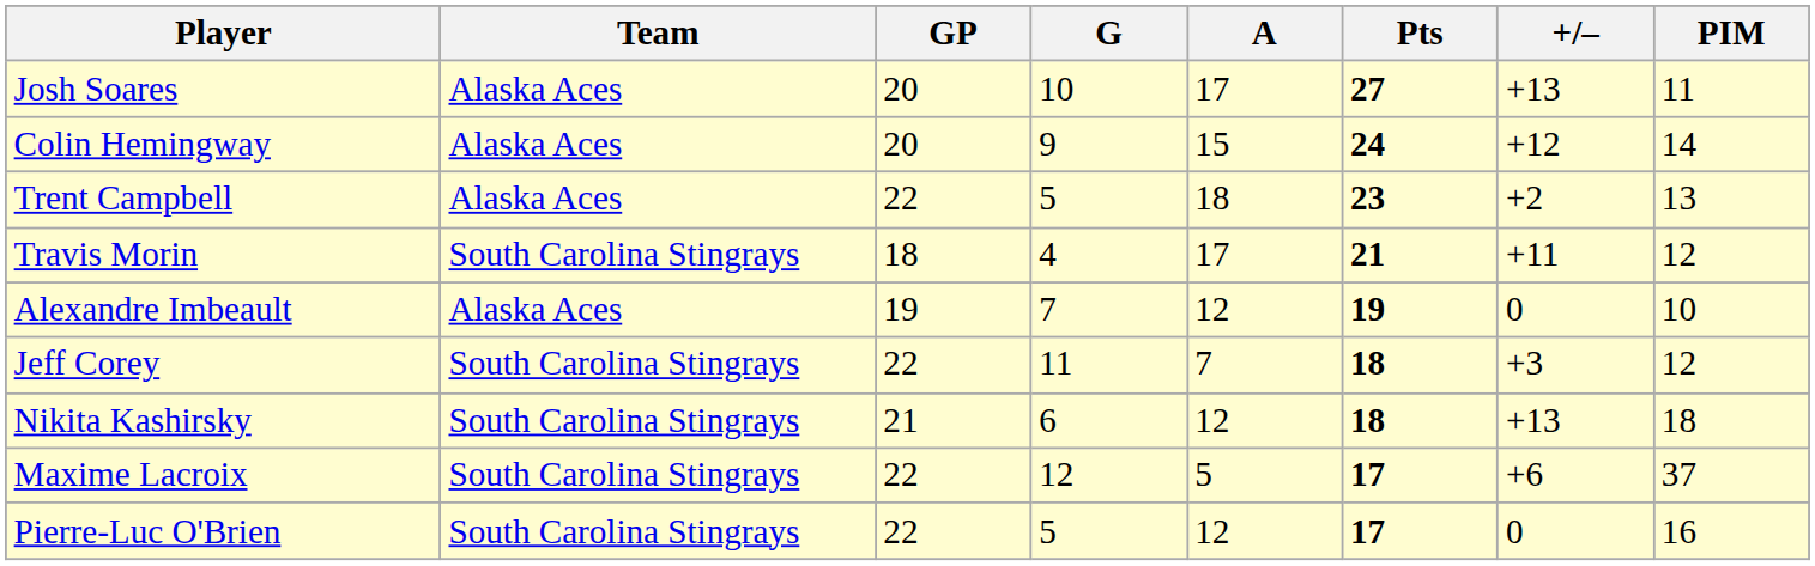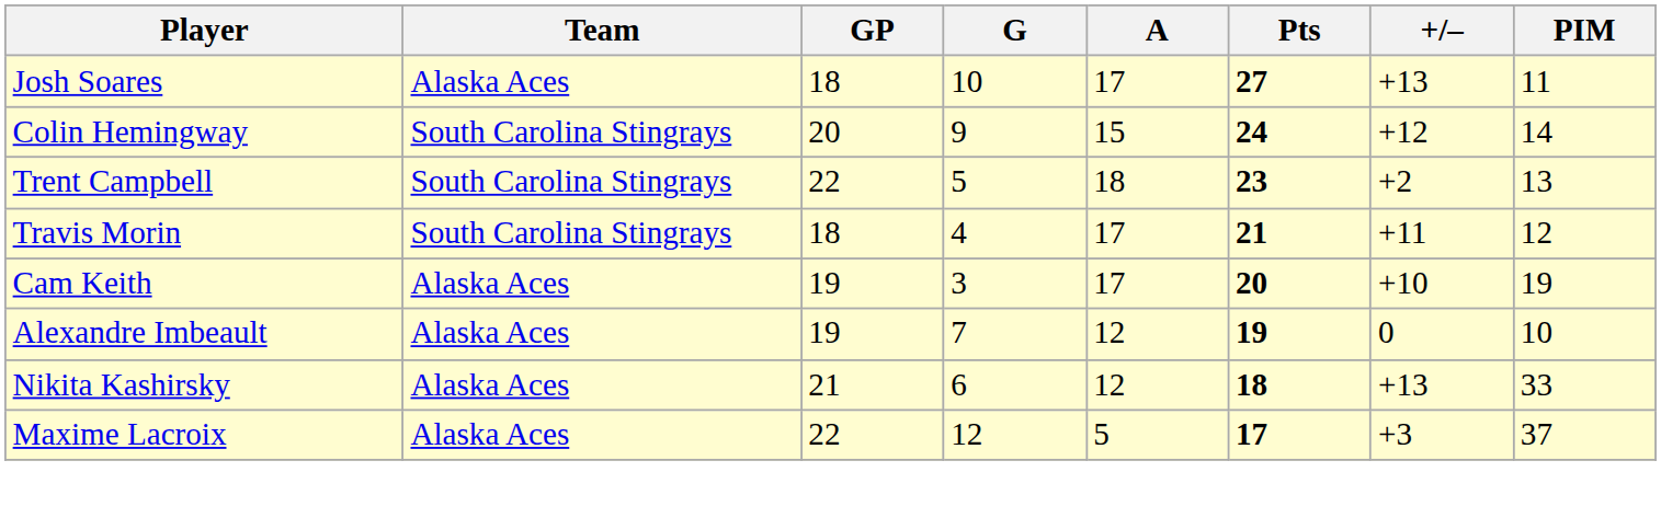 <table class="wikitable sortable">
 <tr>
 <th style="width:12em">Player</th>
 <th style="width:12em">Team</th>
 <th style="width:4em">GP</th>
 <th style="width:4em">G</th>
 <th style="width:4em">A</th>
 <th style="width:4em">Pts</th>
 <th style="width:4em">+/–</th>
 <th style="width:4em">PIM</th>
 </tr>
 <tr bgcolor=#FFFDD0>
 <td><a href='#'>Josh Soares</a></td>
 <td align=left><a href='#'>Alaska Aces</a></td>
-<td>20</td>
+<td>18</td>
 <td>10</td>
 <td>17</td>
 <td><strong>27</strong></td>
 <td>+13</td>
 <td>11</td>
 </tr>
 <tr bgcolor=#FFFDD0>
 <td><a href='#'>Colin Hemingway</a></td>
-<td align=left><a href='#'>Alaska Aces</a></td>
+<td align=left><a href='#'>South Carolina Stingrays</a></td>
 <td>20</td>
 <td>9</td>
 <td>15</td>
 <td><strong>24</strong></td>
 <td>+12</td>
 <td>14</td>
 </tr>
 <tr bgcolor=#FFFDD0>
 <td><a href='#'>Trent Campbell</a></td>
-<td align=left><a href='#'>Alaska Aces</a></td>
+<td align=left><a href='#'>South Carolina Stingrays</a></td>
 <td>22</td>
 <td>5</td>
 <td>18</td>
 <td><strong>23</strong></td>
 <td>+2</td>
 <td>13</td>
 </tr>
 <tr bgcolor=#FFFDD0>
 <td><a href='#'>Travis Morin</a></td>
 <td align=left><a href='#'>South Carolina Stingrays</a></td>
 <td>18</td>
 <td>4</td>
 <td>17</td>
 <td><strong>21</strong></td>
 <td>+11</td>
 <td>12</td>
 </tr>
 <tr bgcolor=#FFFDD0>
+<td><a href='#'>Cam Keith</a></td>
+<td align=left><a href='#'>Alaska Aces</a></td>
+<td>19</td>
+<td>3</td>
+<td>17</td>
+<td><strong>20</strong></td>
+<td>+10</td>
+<td>19</td>
+</tr>
+<tr bgcolor=#FFFDD0>
 <td><a href='#'>Alexandre Imbeault</a></td>
 <td align=left><a href='#'>Alaska Aces</a></td>
 <td>19</td>
 <td>7</td>
 <td>12</td>
 <td><strong>19</strong></td>
 <td>0</td>
 <td>10</td>
 </tr>
 <tr bgcolor=#FFFDD0>
-<td><a href='#'>Jeff Corey</a></td>
-<td align=left><a href='#'>South Carolina Stingrays</a></td>
-<td>22</td>
-<td>11</td>
-<td>7</td>
-<td><strong>18</strong></td>
-<td>+3</td>
-<td>12</td>
-</tr>
-<tr bgcolor=#FFFDD0>
 <td><a href='#'>Nikita Kashirsky</a></td>
-<td align=left><a href='#'>South Carolina Stingrays</a></td>
+<td align=left><a href='#'>Alaska Aces</a></td>
 <td>21</td>
 <td>6</td>
 <td>12</td>
 <td><strong>18</strong></td>
 <td>+13</td>
-<td>18</td>
+<td>33</td>
 </tr>
 <tr bgcolor=#FFFDD0>
 <td><a href='#'>Maxime Lacroix</a></td>
-<td align=left><a href='#'>South Carolina Stingrays</a></td>
+<td align=left><a href='#'>Alaska Aces</a></td>
 <td>22</td>
 <td>12</td>
 <td>5</td>
 <td><strong>17</strong></td>
-<td>+6</td>
+<td>+3</td>
 <td>37</td>
 </tr>
-<tr bgcolor=#FFFDD0>
-<td><a href='#'>Pierre-Luc O'Brien</a></td>
-<td align=left><a href='#'>South Carolina Stingrays</a></td>
-<td>22</td>
-<td>5</td>
-<td>12</td>
-<td><strong>17</strong></td>
-<td>0</td>
-<td>16</td>
-</tr>
 </table>
